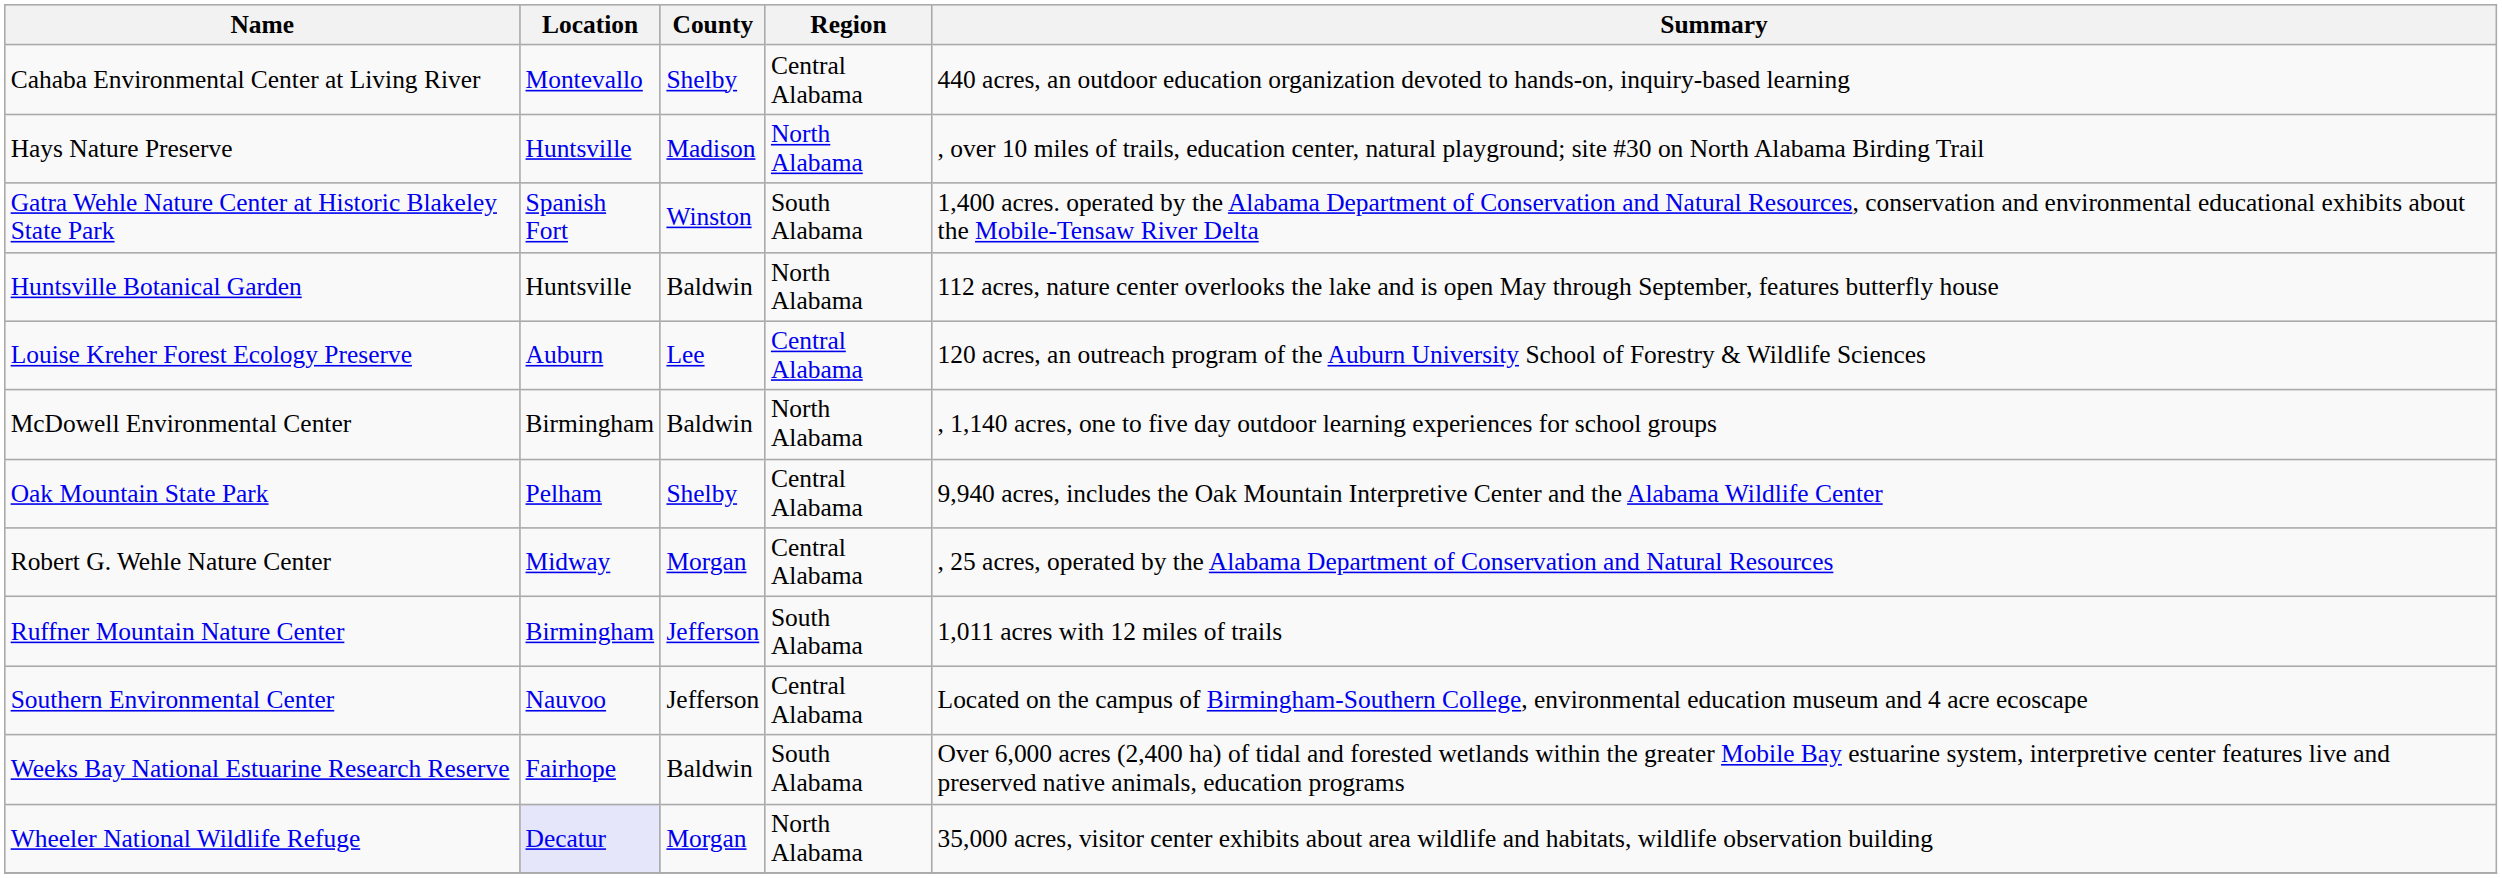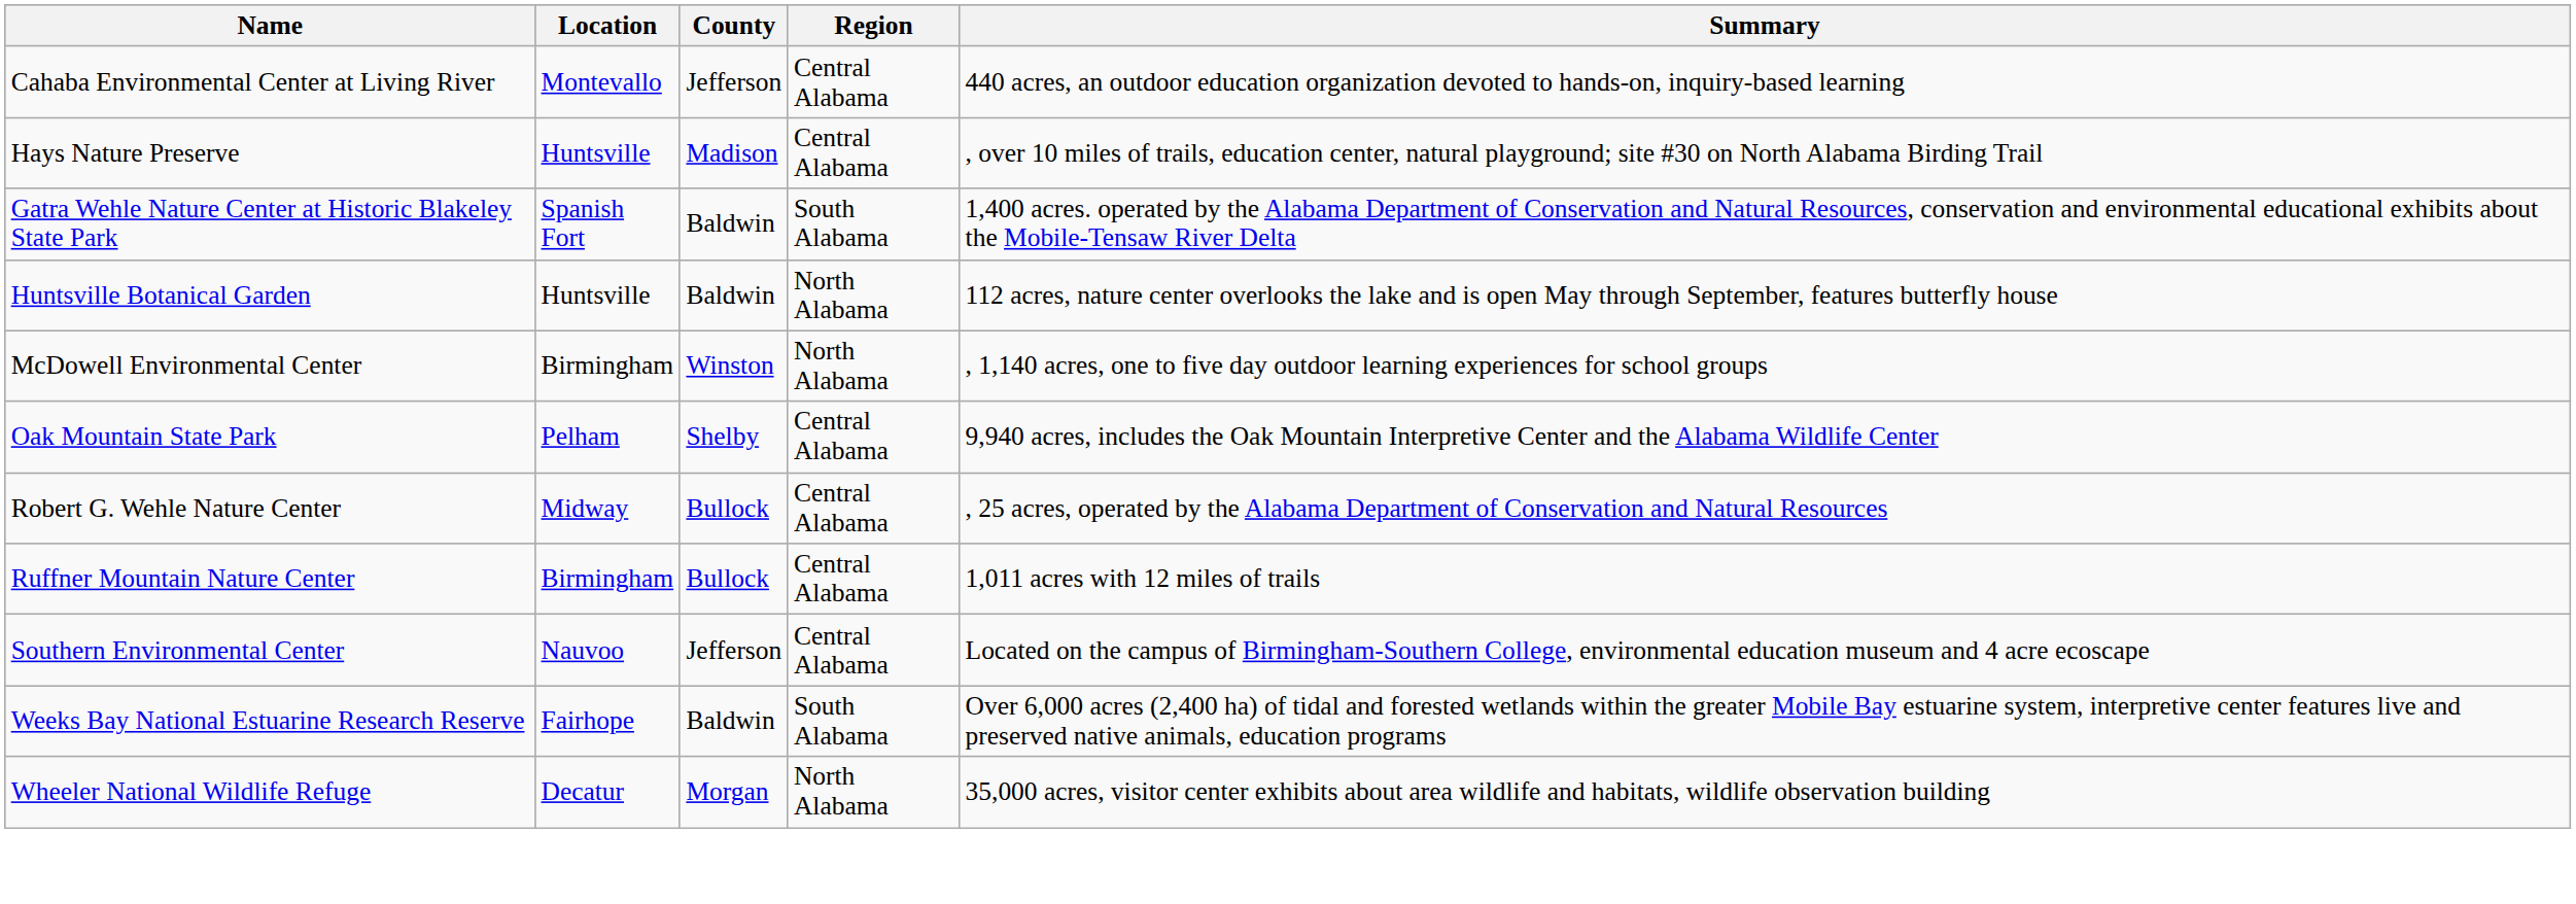 <table class="wikitable sortable">
 <tr>
 <th>Name</th>
 <th>Location</th>
 <th>County</th>
 <th>Region</th>
 <th>Summary</th>
 </tr>
 <tr>
 <td>Cahaba Environmental Center at Living River</td>
 <td><a href='#'>Montevallo</a></td>
-<td><a href='#'>Shelby</a></td>
+<td>Jefferson</td>
 <td>Central Alabama</td>
 <td>440 acres, an outdoor education organization devoted to hands-on, inquiry-based learning</td>
 </tr>
 <tr>
 <td>Hays Nature Preserve</td>
 <td><a href='#'>Huntsville</a></td>
 <td><a href='#'>Madison</a></td>
-<td><a href='#'>North Alabama</a></td>
+<td>Central Alabama</td>
 <td>, over 10 miles of trails, education center, natural playground; site #30 on North Alabama Birding Trail</td>
 </tr>
 <tr>
 <td><a href='#'>Gatra Wehle Nature Center at Historic Blakeley State Park</a></td>
 <td><a href='#'>Spanish Fort</a></td>
-<td><a href='#'>Winston</a></td>
+<td>Baldwin</td>
 <td>South Alabama</td>
 <td>1,400 acres. operated by the <a href='#'>Alabama Department of Conservation and Natural Resources</a>, conservation and environmental educational exhibits about the <a href='#'>Mobile-Tensaw River Delta</a></td>
 </tr>
 <tr>
 <td><a href='#'>Huntsville Botanical Garden</a></td>
 <td>Huntsville</td>
 <td>Baldwin</td>
 <td>North Alabama</td>
 <td>112 acres, nature center overlooks the lake and is open May through September, features butterfly house</td>
 </tr>
 <tr>
-<td><a href='#'>Louise Kreher Forest Ecology Preserve</a></td>
-<td><a href='#'>Auburn</a></td>
-<td><a href='#'>Lee</a></td>
-<td><a href='#'>Central Alabama</a></td>
-<td>120 acres, an outreach program of the <a href='#'>Auburn University</a> School of Forestry & Wildlife Sciences</td>
-</tr>
-<tr>
 <td>McDowell Environmental Center</td>
 <td>Birmingham</td>
-<td>Baldwin</td>
+<td><a href='#'>Winston</a></td>
 <td>North Alabama</td>
 <td>, 1,140 acres, one to five day outdoor learning experiences for school groups</td>
 </tr>
 <tr>
 <td><a href='#'>Oak Mountain State Park</a></td>
 <td><a href='#'>Pelham</a></td>
 <td><a href='#'>Shelby</a></td>
 <td>Central Alabama</td>
 <td>9,940 acres, includes the Oak Mountain Interpretive Center and the <a href='#'>Alabama Wildlife Center</a></td>
 </tr>
 <tr>
 <td>Robert G. Wehle Nature Center</td>
 <td><a href='#'>Midway</a></td>
-<td><a href='#'>Morgan</a></td>
+<td><a href='#'>Bullock</a></td>
 <td>Central Alabama</td>
 <td>, 25 acres, operated by the <a href='#'>Alabama Department of Conservation and Natural Resources</a></td>
 </tr>
 <tr>
 <td><a href='#'>Ruffner Mountain Nature Center</a></td>
 <td><a href='#'>Birmingham</a></td>
-<td><a href='#'>Jefferson</a></td>
-<td>South Alabama</td>
+<td><a href='#'>Bullock</a></td>
+<td>Central Alabama</td>
 <td>1,011 acres with 12 miles of trails</td>
 </tr>
 <tr>
 <td><a href='#'>Southern Environmental Center</a></td>
 <td><a href='#'>Nauvoo</a></td>
 <td>Jefferson</td>
 <td>Central Alabama</td>
 <td>Located on the campus of <a href='#'>Birmingham-Southern College</a>, environmental education museum and 4 acre ecoscape</td>
 </tr>
 <tr>
 <td><a href='#'>Weeks Bay National Estuarine Research Reserve</a></td>
 <td><a href='#'>Fairhope</a></td>
 <td>Baldwin</td>
 <td>South Alabama</td>
 <td>Over 6,000 acres (2,400 ha) of tidal and forested wetlands within the greater <a href='#'>Mobile Bay</a> estuarine system, interpretive center features live and preserved native animals, education programs</td>
 </tr>
 <tr>
 <td><a href='#'>Wheeler National Wildlife Refuge</a></td>
-<td style="background: lavender;"><a href='#'>Decatur</a></td>
+<td><a href='#'>Decatur</a></td>
 <td><a href='#'>Morgan</a></td>
 <td>North Alabama</td>
 <td>35,000 acres, visitor center exhibits about area wildlife and habitats, wildlife observation building</td>
 </tr>
 <tr>
 </tr>
 </table>
